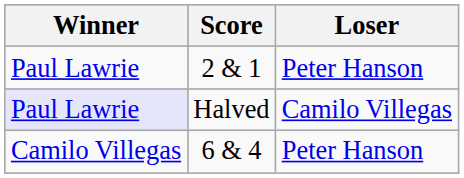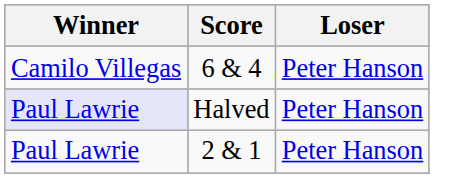 <table class="wikitable" font-size:95%;">
 <tr>
 <th>Winner</th>
 <th>Score</th>
 <th>Loser</th>
 </tr>
 <tr>
-<td><a href='#'>Paul Lawrie</a></td>
-<td align=center>2 & 1</td>
+<td><a href='#'>Camilo Villegas</a></td>
+<td align=center>6 & 4</td>
 <td><a href='#'>Peter Hanson</a></td>
 </tr>
 <tr>
 <td style="background: lavender;"><a href='#'>Paul Lawrie</a></td>
 <td align=center>Halved</td>
-<td><a href='#'>Camilo Villegas</a></td>
+<td><a href='#'>Peter Hanson</a></td>
 </tr>
 <tr>
-<td><a href='#'>Camilo Villegas</a></td>
-<td align=center>6 & 4</td>
+<td><a href='#'>Paul Lawrie</a></td>
+<td align=center>2 & 1</td>
 <td><a href='#'>Peter Hanson</a></td>
 </tr>
 </table>
